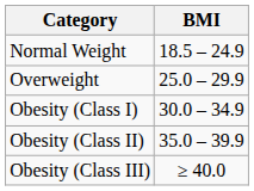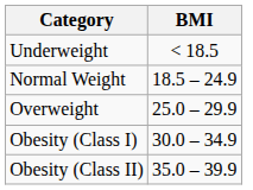 <table class="wikitable">
 <tr>
 <th>Category</th>
 <th>BMI</th>
+</tr>
+<tr>
+<td>Underweight</td>
+<td style="text-align:center;">< 18.5</td>
 </tr>
 <tr>
 <td>Normal Weight</td>
 <td style="text-align:center;">18.5 – 24.9</td>
 </tr>
 <tr>
 <td>Overweight</td>
 <td style="text-align:center;">25.0 – 29.9</td>
 </tr>
 <tr>
 <td>Obesity (Class I)</td>
 <td style="text-align:center;">30.0 – 34.9</td>
 </tr>
 <tr>
 <td>Obesity (Class II)</td>
 <td style="text-align:center;">35.0 – 39.9</td>
 </tr>
-<tr>
-<td>Obesity (Class III)</td>
-<td style="text-align:center;">≥ 40.0</td>
-</tr>
 </table>
